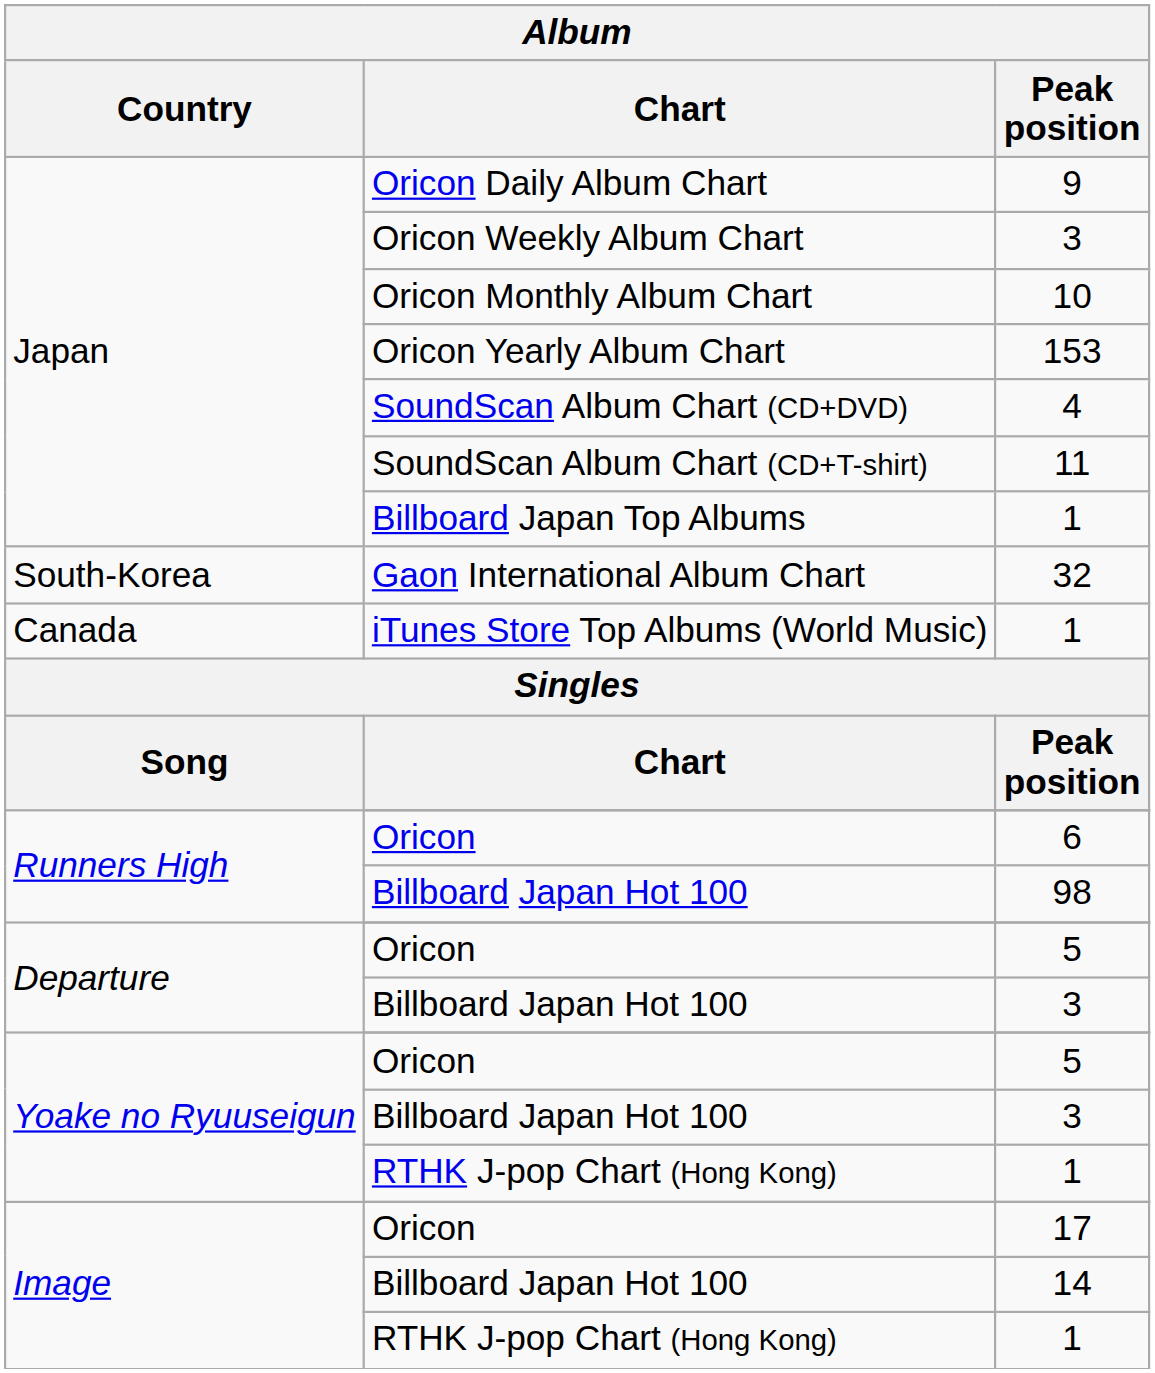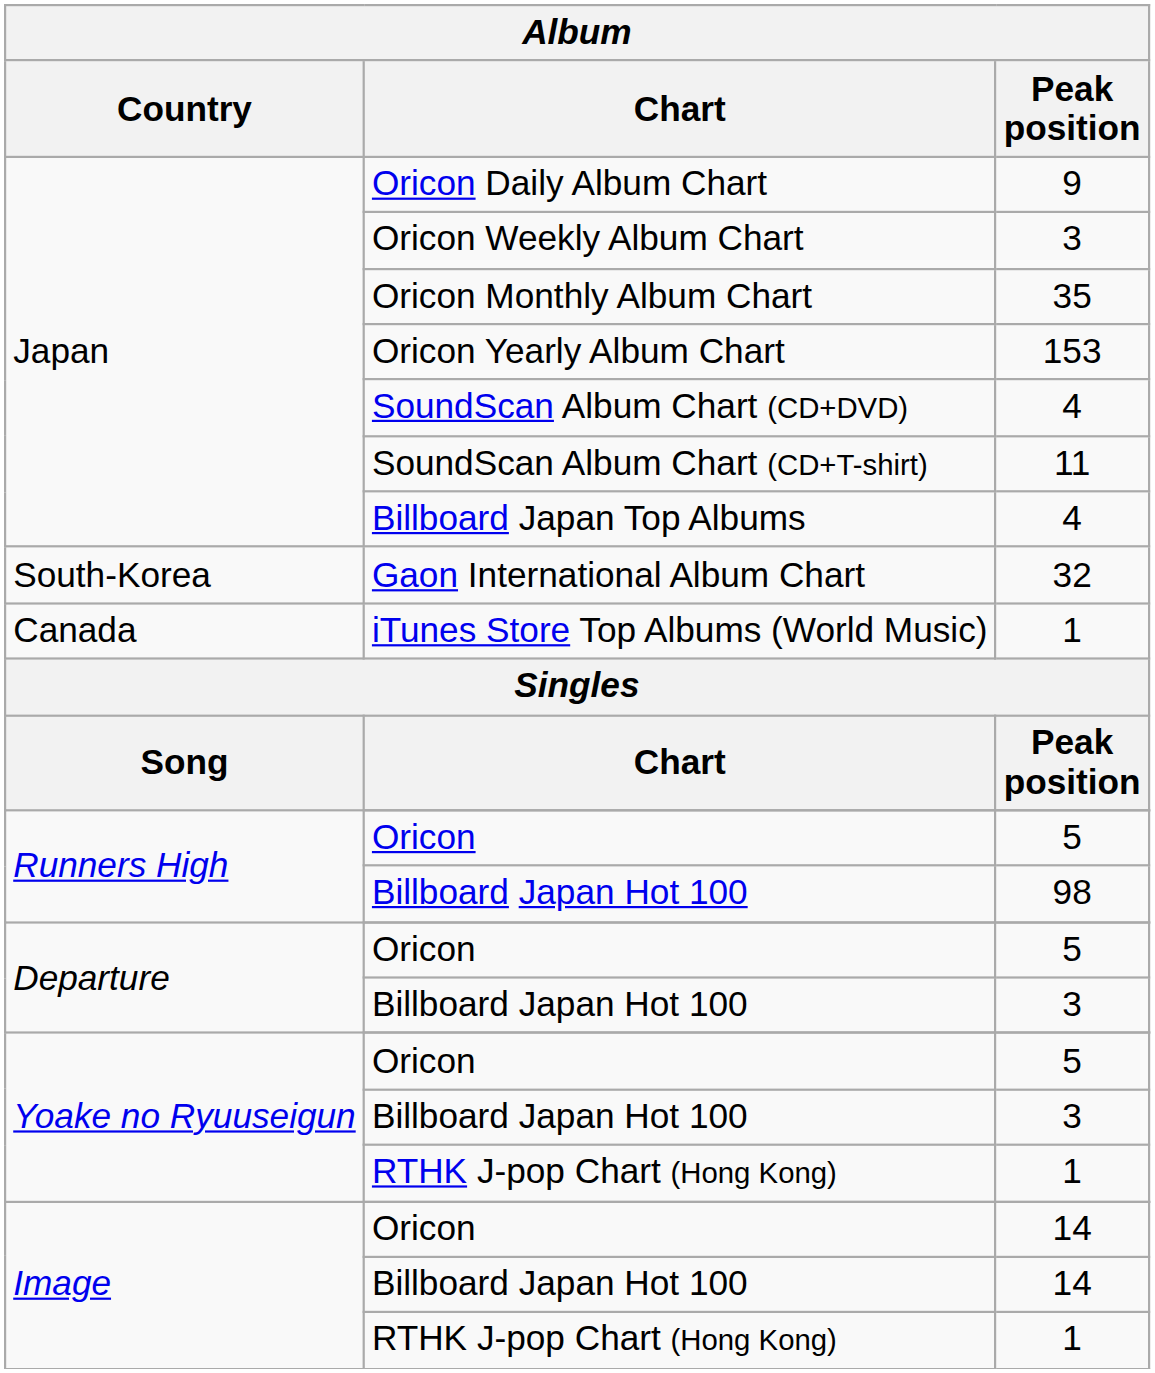 <table class="wikitable plainrowheaders">
 <tr>
 <th colspan="4"><em>Album</em></th>
 </tr>
 <tr>
 <th>Country</th>
 <th>Chart</th>
 <th>Peak<br>position</th>
 </tr>
 <tr>
 <td rowspan="7" align="left">Japan</td>
 <td align="left"><a href='#'>Oricon</a> Daily Album Chart</td>
 <td align="center">9</td>
 </tr>
 <tr>
 <td align="left">Oricon Weekly Album Chart</td>
 <td align="center">3</td>
 </tr>
 <tr>
 <td align="left">Oricon Monthly Album Chart</td>
-<td align="center">10</td>
+<td align="center">35</td>
 </tr>
 <tr>
 <td align="left">Oricon Yearly Album Chart</td>
 <td align="center">153</td>
 </tr>
 <tr>
 <td align="left"><a href='#'>SoundScan</a> Album Chart <small>(CD+DVD)</small></td>
 <td align="center">4</td>
 </tr>
 <tr>
 <td align="left">SoundScan Album Chart <small>(CD+T-shirt)</small></td>
 <td align="center">11</td>
 </tr>
 <tr>
 <td align="left"><a href='#'>Billboard</a> Japan Top Albums</td>
-<td align="center">1</td>
+<td align="center">4</td>
 </tr>
 <tr>
 <td>South-Korea</td>
 <td align="left"><a href='#'>Gaon</a> International Album Chart</td>
 <td align="center">32</td>
 </tr>
 <tr>
 <td>Canada</td>
 <td align="left"><a href='#'>iTunes Store</a> Top Albums (World Music)</td>
 <td align="center">1</td>
 </tr>
 <tr>
 <th colspan="4"><em>Singles</em></th>
 </tr>
 <tr>
 <th>Song</th>
 <th>Chart</th>
 <th>Peak<br>position</th>
 </tr>
 <tr>
 <td rowspan="3"><em><a href='#'>Runners High</a></em></td>
 </tr>
 <tr>
 <td><a href='#'>Oricon</a></td>
-<td align="center">6</td>
+<td align="center">5</td>
 </tr>
 <tr>
 <td><a href='#'>Billboard</a> <a href='#'>Japan Hot 100</a></td>
 <td align="center">98</td>
 </tr>
 <tr>
 <td rowspan="3"><em>Departure</em></td>
 </tr>
 <tr>
 <td>Oricon</td>
 <td align="center">5</td>
 </tr>
 <tr>
 <td>Billboard Japan Hot 100</td>
 <td align="center">3</td>
 </tr>
 <tr>
 <td rowspan="4"><em><a href='#'>Yoake no Ryuuseigun</a></em></td>
 </tr>
 <tr>
 <td>Oricon</td>
 <td align="center">5</td>
 </tr>
 <tr>
 <td>Billboard Japan Hot 100</td>
 <td align="center">3</td>
 </tr>
 <tr>
 <td><a href='#'>RTHK</a> J-pop Chart <small>(Hong Kong)</small></td>
 <td align="center">1</td>
 </tr>
 <tr>
 <td rowspan="4"><em><a href='#'>Image</a></em></td>
 </tr>
 <tr>
 <td>Oricon</td>
-<td align="center">17</td>
+<td align="center">14</td>
 </tr>
 <tr>
 <td>Billboard Japan Hot 100</td>
 <td align="center">14</td>
 </tr>
 <tr>
 <td>RTHK J-pop Chart <small>(Hong Kong)</small></td>
 <td align="center">1</td>
 </tr>
 </table>
